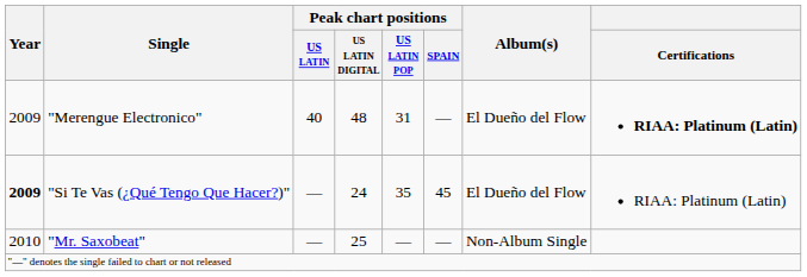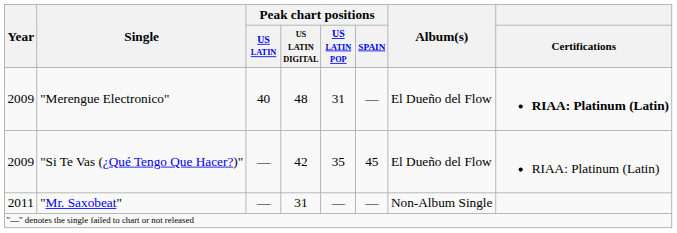 <table class="wikitable">
 <tr>
 <th rowspan="2">Year</th>
 <th rowspan="2">Single</th>
 <th colspan="4">Peak chart positions</th>
 <th rowspan="2">Album(s)</th>
 <th></th>
 </tr>
 <tr style="font-size:smaller;">
 <th scope="col" style="width:3em;font-size:90%;"><a href='#'>US <br> <small>LATIN</small></a><br></th>
 <th scope="col" style="width:3em;font-size:90%;"><small>US</small> <br> <small>LATIN<br>DIGITAL</small><br></th>
 <th scope="col" style="width:3em;font-size:90%;"><a href='#'>US <br> <small>LATIN<br>POP</small></a><br></th>
 <th width="30"><small><a href='#'>SPAIN</a></small><br></th>
 <th>Certifications</th>
 </tr>
 <tr>
 <td align="center" rowspan="1">2009</td>
 <td align="left">"Merengue Electronico"</td>
 <td align="center">40</td>
 <td align="center">48</td>
 <td align="center">31</td>
 <td align="center">—</td>
 <td align="left">El Dueño del Flow</td>
 <td><strong><br><ul><li>RIAA: Platinum (Latin)</li></ul></strong></td>
 </tr>
 <tr>
-<td align="center" rowspan="1"><strong>2009</strong></td>
+<td align="center" rowspan="1">2009</td>
 <td align="left">"Si Te Vas (<a href='#'>¿Qué Tengo Que Hacer?</a>)"</td>
 <td align="center">—</td>
-<td align="center">24</td>
+<td align="center">42</td>
 <td align="center">35</td>
 <td align="center">45</td>
 <td align="left">El Dueño del Flow</td>
 <td><br><ul><li>RIAA: Platinum (Latin)</li></ul></td>
 </tr>
 <tr>
-<td align="center" rowspan="1">2010</td>
+<td align="center" rowspan="1">2011</td>
 <td align="left">"<a href='#'>Mr. Saxobeat</a>"</td>
 <td align="center">—</td>
-<td align="center">25</td>
+<td align="center">31</td>
 <td align="center">—</td>
 <td align="center">—</td>
 <td align="left">Non-Album Single</td>
 <td></td>
 </tr>
 <tr>
 <td colspan="41" align="left" style="font-size:8pt">"—" denotes the single failed to chart or not released</td>
 </tr>
 </table>
